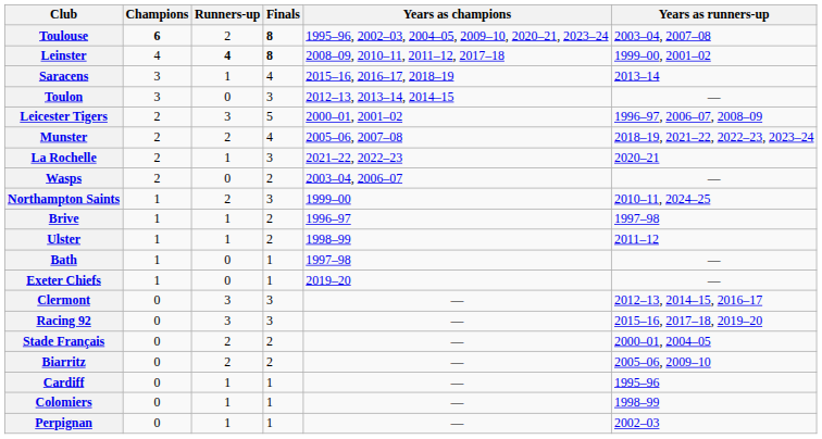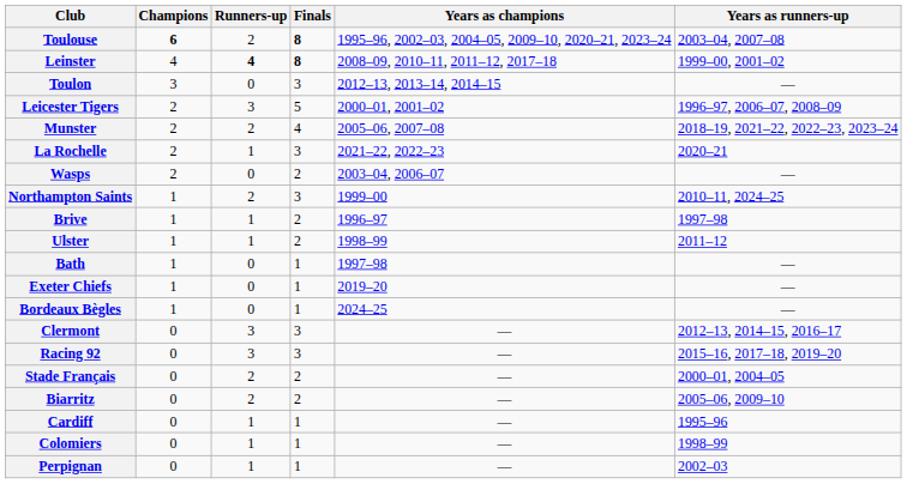 <table class="wikitable plainrowheaders sortable">
 <tr>
 <th scope=col>Club</th>
 <th width=70>Champions</th>
 <th scope=col>Runners-up</th>
 <th>Finals</th>
 <th scope="col">Years as champions</th>
 <th scope=col>Years as runners-up</th>
 </tr>
 <tr>
 <th scope=row> <a href='#'>Toulouse</a> </th>
 <td align=center><strong>6</strong></td>
 <td align=center>2</td>
 <td><strong>8</strong></td>
 <td><a href='#'>1995–96</a>, <a href='#'>2002–03</a>, <a href='#'>2004–05</a>, <a href='#'>2009–10</a>, <a href='#'>2020–21</a>, <a href='#'>2023–24</a></td>
 <td><a href='#'>2003–04</a>, <a href='#'>2007–08</a></td>
 </tr>
 <tr>
 <th scope=row> <a href='#'>Leinster</a> </th>
 <td align=center>4</td>
 <td align=center><strong>4</strong></td>
 <td><strong>8</strong></td>
 <td><a href='#'>2008–09</a>, <a href='#'>2010–11</a>, <a href='#'>2011–12</a>, <a href='#'>2017–18</a></td>
 <td><a href='#'>1999–00</a>, <a href='#'>2001–02</a></td>
-</tr>
-<tr>
-<th scope=row> <a href='#'>Saracens</a> </th>
-<td align=center>3</td>
-<td align=center>1</td>
-<td>4</td>
-<td><a href='#'>2015–16</a>, <a href='#'>2016–17</a>, <a href='#'>2018–19</a></td>
-<td><a href='#'>2013–14</a></td>
 </tr>
 <tr>
 <th scope=row> <a href='#'>Toulon</a> </th>
 <td align=center>3</td>
 <td align=center>0</td>
 <td>3</td>
 <td><a href='#'>2012–13</a>, <a href='#'>2013–14</a>, <a href='#'>2014–15</a></td>
 <td align=center>—</td>
 </tr>
 <tr>
 <th scope=row> <a href='#'>Leicester Tigers</a> </th>
 <td align=center>2</td>
 <td align=center>3</td>
 <td>5</td>
 <td><a href='#'>2000–01</a>, <a href='#'>2001–02</a></td>
 <td><a href='#'>1996–97</a>, <a href='#'>2006–07</a>, <a href='#'>2008–09</a></td>
 </tr>
 <tr>
 <th scope=row> <a href='#'>Munster</a> </th>
 <td align=center>2</td>
 <td align=center>2</td>
 <td>4</td>
 <td><a href='#'>2005–06</a>, <a href='#'>2007–08</a></td>
 <td><a href='#'>2018–19</a>, <a href='#'>2021–22</a>, <a href='#'>2022–23</a>, <a href='#'>2023–24</a></td>
 </tr>
 <tr>
 <th scope=row> <a href='#'>La Rochelle</a> </th>
 <td align=center>2</td>
 <td align=center>1</td>
 <td>3</td>
 <td><a href='#'>2021–22</a>, <a href='#'>2022–23</a></td>
 <td><a href='#'>2020–21</a></td>
 </tr>
 <tr>
 <th scope=row> <a href='#'>Wasps</a> </th>
 <td align=center>2</td>
 <td align=center>0</td>
 <td>2</td>
 <td><a href='#'>2003–04</a>, <a href='#'>2006–07</a></td>
 <td align=center>—</td>
 </tr>
 <tr>
 <th scope=row> <a href='#'>Northampton Saints</a> </th>
 <td align=center>1</td>
 <td align=center>2</td>
 <td>3</td>
 <td><a href='#'>1999–00</a></td>
 <td><a href='#'>2010–11</a>, <a href='#'>2024–25</a></td>
 </tr>
 <tr>
 <th scope=row> <a href='#'>Brive</a> </th>
 <td align=center>1</td>
 <td align=center>1</td>
 <td>2</td>
 <td><a href='#'>1996–97</a></td>
 <td><a href='#'>1997–98</a></td>
 </tr>
 <tr>
 <th scope=row> <a href='#'>Ulster</a> </th>
 <td align=center>1</td>
 <td align=center>1</td>
 <td>2</td>
 <td><a href='#'>1998–99</a></td>
 <td><a href='#'>2011–12</a></td>
 </tr>
 <tr>
 <th scope=row> <a href='#'>Bath</a> </th>
 <td align=center>1</td>
 <td align=center>0</td>
 <td>1</td>
 <td><a href='#'>1997–98</a></td>
 <td align=center>—</td>
 </tr>
 <tr>
 <th scope=row> <a href='#'>Exeter Chiefs</a> </th>
 <td align=center>1</td>
 <td align=center>0</td>
 <td>1</td>
 <td><a href='#'>2019–20</a></td>
 <td align=center>—</td>
 </tr>
 <tr>
+<th scope=row> <a href='#'>Bordeaux Bègles</a> </th>
+<td align=center>1</td>
+<td align=center>0</td>
+<td>1</td>
+<td><a href='#'>2024–25</a></td>
+<td align=center>—</td>
+</tr>
+<tr>
 <th scope=row> <a href='#'>Clermont</a></th>
 <td align=center>0</td>
 <td align=center>3</td>
 <td>3</td>
 <td align="center">—</td>
 <td><a href='#'>2012–13</a>, <a href='#'>2014–15</a>, <a href='#'>2016–17</a></td>
 </tr>
 <tr>
 <th scope=row> <a href='#'>Racing 92</a></th>
 <td align=center>0</td>
 <td align=center>3</td>
 <td>3</td>
 <td align="center">—</td>
 <td><a href='#'>2015–16</a>, <a href='#'>2017–18</a>, <a href='#'>2019–20</a></td>
 </tr>
 <tr>
 <th scope=row> <a href='#'>Stade Français</a></th>
 <td align=center>0</td>
 <td align=center>2</td>
 <td>2</td>
 <td align="center">—</td>
 <td><a href='#'>2000–01</a>, <a href='#'>2004–05</a></td>
 </tr>
 <tr>
 <th scope=row> <a href='#'>Biarritz</a></th>
 <td align=center>0</td>
 <td align=center>2</td>
 <td>2</td>
 <td align="center">—</td>
 <td><a href='#'>2005–06</a>, <a href='#'>2009–10</a></td>
 </tr>
 <tr>
 <th scope=row> <a href='#'>Cardiff</a></th>
 <td align=center>0</td>
 <td align=center>1</td>
 <td>1</td>
 <td align="center">—</td>
 <td><a href='#'>1995–96</a></td>
 </tr>
 <tr>
 <th scope=row> <a href='#'>Colomiers</a></th>
 <td align=center>0</td>
 <td align=center>1</td>
 <td>1</td>
 <td align="center">—</td>
 <td><a href='#'>1998–99</a></td>
 </tr>
 <tr>
 <th scope=row> <a href='#'>Perpignan</a></th>
 <td align=center>0</td>
 <td align=center>1</td>
 <td>1</td>
 <td align="center">—</td>
 <td><a href='#'>2002–03</a></td>
 </tr>
 </table>
